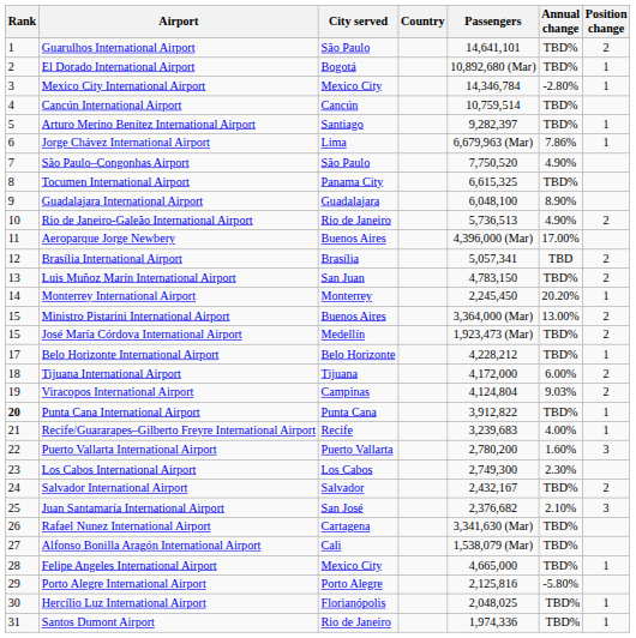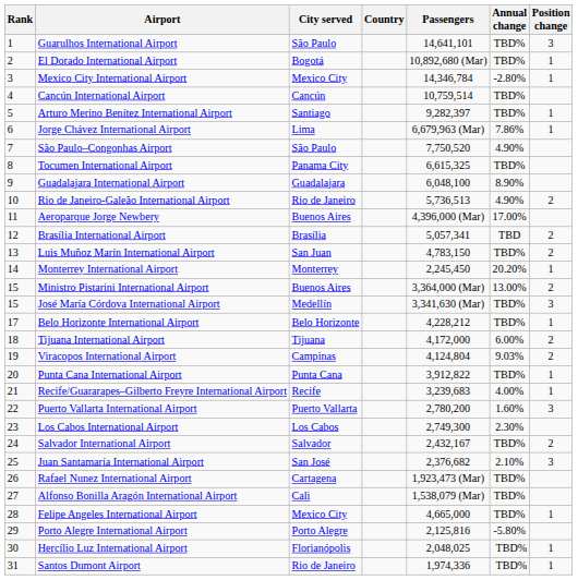 <table class="wikitable sortable">
 <tr>
 <th>Rank</th>
 <th>Airport</th>
 <th>City served</th>
 <th>Country</th>
 <th>Passengers</th>
 <th>Annual<br>change</th>
 <th>Position<br>change</th>
 </tr>
 <tr>
 <td>1</td>
 <td><a href='#'>Guarulhos International Airport</a></td>
 <td><a href='#'>São Paulo</a></td>
 <td></td>
 <td align="center">14,641,101</td>
 <td align="center">TBD%</td>
-<td align="center">2</td>
+<td align="center">3</td>
 </tr>
 <tr>
 <td>2</td>
 <td><a href='#'>El Dorado International Airport</a></td>
 <td><a href='#'>Bogotá</a></td>
 <td></td>
 <td align="center">10,892,680 (Mar)</td>
 <td align="center">TBD%</td>
 <td align="center">1</td>
 </tr>
 <tr>
 <td>3</td>
 <td><a href='#'>Mexico City International Airport</a></td>
 <td><a href='#'>Mexico City</a></td>
 <td></td>
 <td align="center">14,346,784</td>
 <td align="center">-2.80%</td>
 <td align="center">1</td>
 </tr>
 <tr>
 <td>4</td>
 <td><a href='#'>Cancún International Airport</a></td>
 <td><a href='#'>Cancún</a></td>
 <td></td>
 <td align="center">10,759,514</td>
 <td align="center">TBD%</td>
 <td align="center"></td>
 </tr>
 <tr>
 <td>5</td>
 <td><a href='#'>Arturo Merino Benítez International Airport</a></td>
 <td><a href='#'>Santiago</a></td>
 <td></td>
 <td align="center">9,282,397</td>
 <td align="center">TBD%</td>
 <td align="center">1</td>
 </tr>
 <tr>
 <td>6</td>
 <td><a href='#'>Jorge Chávez International Airport</a></td>
 <td><a href='#'>Lima</a></td>
 <td></td>
 <td align="center">6,679,963 (Mar)</td>
 <td align="center">7.86%</td>
 <td align="center">1</td>
 </tr>
 <tr>
 <td>7</td>
 <td><a href='#'>São Paulo–Congonhas Airport</a></td>
 <td><a href='#'>São Paulo</a></td>
 <td></td>
 <td align="center">7,750,520</td>
 <td align="center">4.90%</td>
 <td align="center"></td>
 </tr>
 <tr>
 <td>8</td>
 <td><a href='#'>Tocumen International Airport</a></td>
 <td><a href='#'>Panama City</a></td>
 <td></td>
 <td align="center">6,615,325</td>
 <td align="center">TBD%</td>
 <td align="center"></td>
 </tr>
 <tr>
 <td>9</td>
 <td><a href='#'>Guadalajara International Airport</a></td>
 <td><a href='#'>Guadalajara</a></td>
 <td></td>
 <td align="center">6,048,100</td>
 <td align="center">8.90%</td>
 <td align="center"></td>
 </tr>
 <tr>
 <td>10</td>
 <td><a href='#'>Rio de Janeiro-Galeão International Airport</a></td>
 <td><a href='#'>Rio de Janeiro</a></td>
 <td></td>
 <td align="center">5,736,513</td>
 <td align="center">4.90%</td>
 <td align="center">2</td>
 </tr>
 <tr>
 <td>11</td>
 <td><a href='#'>Aeroparque Jorge Newbery</a></td>
 <td><a href='#'>Buenos Aires</a></td>
 <td></td>
 <td align="center">4,396,000 (Mar)</td>
 <td align="center">17.00%</td>
 <td align="center"></td>
 </tr>
 <tr>
 <td>12</td>
 <td><a href='#'>Brasília International Airport</a></td>
 <td><a href='#'>Brasília</a></td>
 <td></td>
 <td align="center">5,057,341</td>
 <td align="center">TBD</td>
 <td align="center">2</td>
 </tr>
 <tr>
 <td>13</td>
 <td><a href='#'>Luis Muñoz Marín International Airport</a></td>
 <td><a href='#'>San Juan</a></td>
 <td></td>
 <td align="center">4,783,150</td>
 <td align="center">TBD%</td>
 <td align="center">2</td>
 </tr>
 <tr>
 <td>14</td>
 <td><a href='#'>Monterrey International Airport</a></td>
 <td><a href='#'>Monterrey</a></td>
 <td></td>
 <td align="center">2,245,450</td>
 <td align="center">20.20%</td>
 <td align="center">1</td>
 </tr>
 <tr>
 <td>15</td>
 <td><a href='#'>Ministro Pistarini International Airport</a></td>
 <td><a href='#'>Buenos Aires</a></td>
 <td></td>
 <td align="center">3,364,000 (Mar)</td>
 <td align="center">13.00%</td>
 <td align="center">2</td>
 </tr>
 <tr>
 <td>15</td>
 <td><a href='#'>José María Córdova International Airport</a></td>
 <td><a href='#'>Medellín</a></td>
 <td></td>
-<td align="center">1,923,473 (Mar)</td>
+<td align="center">3,341,630 (Mar)</td>
 <td align="center">TBD%</td>
-<td align="center">2</td>
+<td align="center">3</td>
 </tr>
 <tr>
 <td>17</td>
 <td><a href='#'>Belo Horizonte International Airport</a></td>
 <td><a href='#'>Belo Horizonte</a></td>
 <td></td>
 <td align="center">4,228,212</td>
 <td align="center">TBD%</td>
 <td align="center">1</td>
 </tr>
 <tr>
 <td>18</td>
 <td><a href='#'>Tijuana International Airport</a></td>
 <td><a href='#'>Tijuana</a></td>
 <td></td>
 <td align="center">4,172,000</td>
 <td align="center">6.00%</td>
 <td align="center">2</td>
 </tr>
 <tr>
 <td>19</td>
 <td><a href='#'>Viracopos International Airport</a></td>
 <td><a href='#'>Campinas</a></td>
 <td></td>
 <td align="center">4,124,804</td>
 <td align="center">9.03%</td>
 <td align="center">2</td>
 </tr>
 <tr>
-<td><strong>20</strong></td>
+<td>20</td>
 <td><a href='#'>Punta Cana International Airport</a></td>
 <td><a href='#'>Punta Cana</a></td>
 <td></td>
 <td align="center">3,912,822</td>
 <td align="center">TBD%</td>
 <td align="center">1</td>
 </tr>
 <tr>
 <td>21</td>
 <td><a href='#'>Recife/Guararapes–Gilberto Freyre International Airport</a></td>
 <td><a href='#'>Recife</a></td>
 <td></td>
 <td align="center">3,239,683</td>
 <td align="center">4.00%</td>
 <td align="center">1</td>
 </tr>
 <tr>
 <td>22</td>
 <td><a href='#'>Puerto Vallarta International Airport</a></td>
 <td><a href='#'>Puerto Vallarta</a></td>
 <td></td>
 <td align="center">2,780,200</td>
 <td align="center">1.60%</td>
 <td align="center">3</td>
 </tr>
 <tr>
 <td>23</td>
 <td><a href='#'>Los Cabos International Airport</a></td>
 <td><a href='#'>Los Cabos</a></td>
 <td></td>
 <td align="center">2,749,300</td>
 <td align="center">2.30%</td>
 <td align="center"></td>
 </tr>
 <tr>
 <td>24</td>
 <td><a href='#'>Salvador International Airport</a></td>
 <td><a href='#'>Salvador</a></td>
 <td></td>
 <td align="center">2,432,167</td>
 <td align="center">TBD%</td>
 <td align="center">2</td>
 </tr>
 <tr>
 <td>25</td>
 <td><a href='#'>Juan Santamaría International Airport</a></td>
 <td><a href='#'>San José</a></td>
 <td></td>
 <td align="center">2,376,682</td>
 <td align="center">2.10%</td>
 <td align="center">3</td>
 </tr>
 <tr>
 <td>26</td>
 <td><a href='#'>Rafael Nunez International Airport</a></td>
 <td><a href='#'>Cartagena</a></td>
 <td></td>
-<td align="center">3,341,630 (Mar)</td>
+<td align="center">1,923,473 (Mar)</td>
 <td align="center">TBD%</td>
 <td align="center"></td>
 </tr>
 <tr>
 <td>27</td>
 <td><a href='#'>Alfonso Bonilla Aragón International Airport</a></td>
 <td><a href='#'>Cali</a></td>
 <td></td>
 <td align="center">1,538,079 (Mar)</td>
 <td align="center">TBD%</td>
 <td align="center"></td>
 </tr>
 <tr>
 <td>28</td>
 <td><a href='#'>Felipe Angeles International Airport</a></td>
 <td><a href='#'>Mexico City</a></td>
 <td></td>
 <td align="center">4,665,000</td>
 <td align="center">TBD%</td>
 <td align="center">1</td>
 </tr>
 <tr>
 <td>29</td>
 <td><a href='#'>Porto Alegre International Airport</a></td>
 <td><a href='#'>Porto Alegre</a></td>
 <td></td>
 <td align="center">2,125,816</td>
 <td align="center">-5.80%</td>
 <td align="center"></td>
 </tr>
 <tr>
 <td>30</td>
 <td><a href='#'>Hercílio Luz International Airport</a></td>
 <td><a href='#'>Florianópolis</a></td>
 <td></td>
 <td align="center">2,048,025</td>
 <td style="text-align:right;">TBD%</td>
 <td style="text-align:center;">1</td>
 </tr>
 <tr>
 <td>31</td>
 <td><a href='#'>Santos Dumont Airport</a></td>
 <td><a href='#'>Rio de Janeiro</a></td>
 <td></td>
 <td align="center">1,974,336</td>
 <td style="text-align:right;">TBD%</td>
 <td style="text-align:center;">1</td>
 </tr>
 </table>
